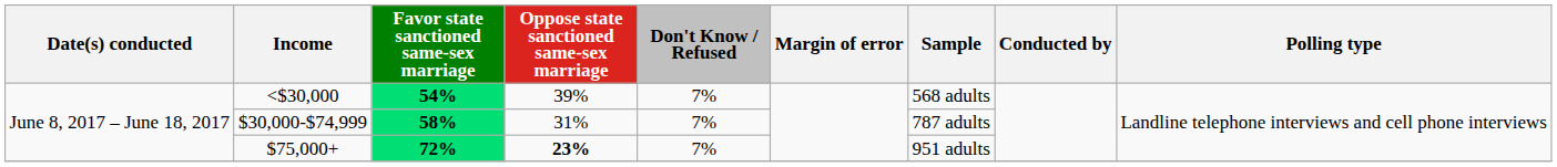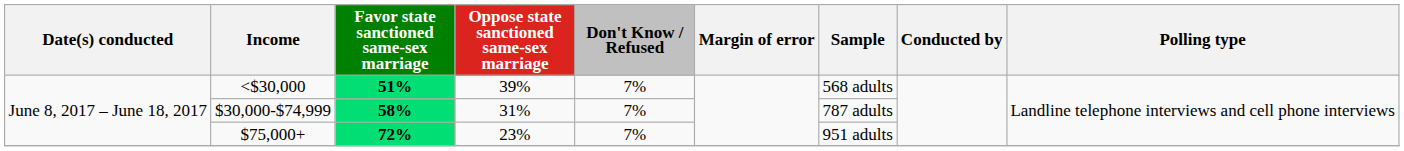 <table class="wikitable sortable" style="text-align:center;font-size:95%;line-height:14px">
 <tr>
 <th>Date(s) conducted</th>
 <th>Income</th>
 <th data-sort- type="number" style="background:green; color:white; width:100px;">Favor state sanctioned same-sex marriage</th>
 <th data-sort- type="number" style="background:#dc241f; color:white; width:100px;">Oppose state sanctioned same-sex marriage</th>
 <th data-sort- type="number" style="background:silver; width:100px;">Don't Know / Refused</th>
 <th data-sort-type="number">Margin of error</th>
 <th data-sort-type="number">Sample</th>
 <th>Conducted by</th>
 <th>Polling type</th>
 </tr>
 <tr>
 <td rowspan=3 colspan=1 align="center">June 8, 2017 – June 18, 2017</td>
 <td><$30,000</td>
-<td style="background: rgb(1, 223, 116);"><strong>54%</strong></td>
+<td style="background: rgb(1, 223, 116);"><strong>51%</strong></td>
 <td>39%</td>
 <td>7%</td>
 <td rowspan=3 colspan=1 align="center"></td>
 <td>568 adults</td>
 <td rowspan=3 colspan=1 align="center"></td>
 <td rowspan=3 colspan=1 align="center">Landline telephone interviews and cell phone interviews</td>
 </tr>
 <tr>
 <td>$30,000-$74,999</td>
 <td style="background: rgb(1, 223, 116);"><strong>58%</strong></td>
 <td>31%</td>
 <td>7%</td>
 <td>787 adults</td>
 </tr>
 <tr>
 <td>$75,000+</td>
 <td style="background: rgb(1, 223, 116);"><strong>72%</strong></td>
-<td><strong>23%</strong></td>
+<td>23%</td>
 <td>7%</td>
 <td>951 adults</td>
 </tr>
 <tr>
 </tr>
 </table>
